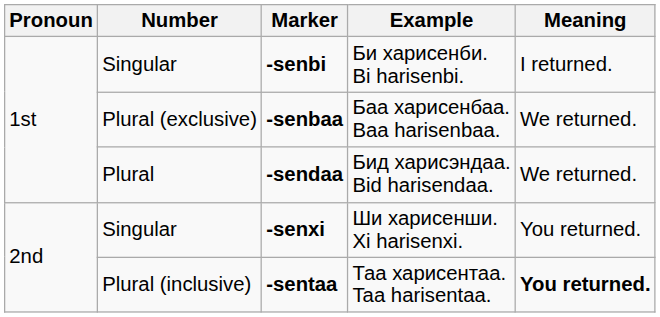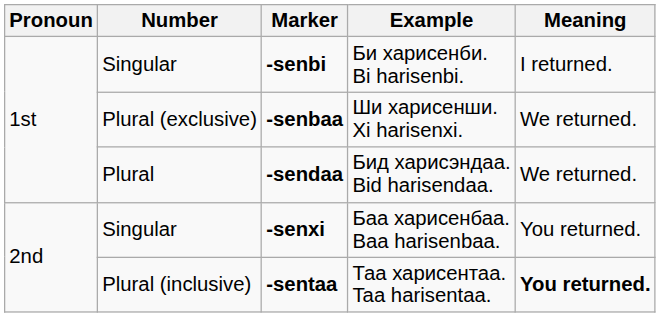 <table class="wikitable">
 <tr>
 <th>Pronoun</th>
 <th>Number</th>
 <th>Marker</th>
 <th>Example</th>
 <th>Meaning</th>
 </tr>
 <tr>
 <td rowspan="3">1st</td>
 <td>Singular</td>
 <td><strong>-senbi</strong></td>
 <td>Би харисенби.<br>Bi harisenbi.</td>
 <td>I returned.</td>
 </tr>
 <tr>
 <td>Plural (exclusive)</td>
 <td><strong>-senbaa</strong></td>
-<td>Баа харисенбаа.<br>Baa harisenbaa.</td>
+<td>Ши харисенши.<br>Xi harisenxi.</td>
 <td>We returned.</td>
 </tr>
 <tr>
 <td>Plural</td>
 <td><strong>-sendaa</strong></td>
 <td>Бид харисэндаа.<br>Bid harisendaa.</td>
 <td>We returned.</td>
 </tr>
 <tr>
 <td rowspan="4">2nd</td>
 <td>Singular</td>
 <td><strong>-senxi</strong></td>
-<td>Ши харисенши.<br>Xi harisenxi.</td>
+<td>Баа харисенбаа.<br>Baa harisenbaa.</td>
 <td>You returned.</td>
 </tr>
 <tr>
 <td>Plural (inclusive)</td>
 <td><strong>-sentaa</strong></td>
 <td>Таа харисентаа.<br>Taa harisentaa.</td>
 <td><strong>You returned.</strong></td>
 </tr>
 </table>
